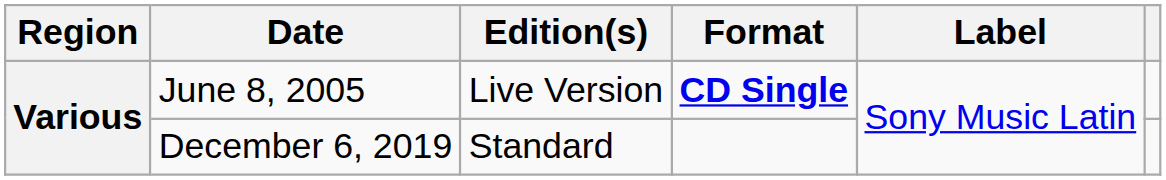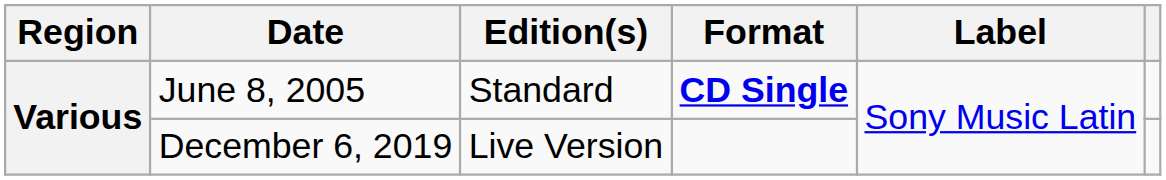 <table class="wikitable plainrowheaders">
 <tr>
 <th scope="col">Region</th>
 <th scope="col">Date</th>
 <th scope="col">Edition(s)</th>
 <th scope="col">Format</th>
 <th scope="col">Label</th>
 <th scope="col"></th>
 </tr>
 <tr>
 <th rowspan="2" scope="row">Various</th>
 <td>June 8, 2005</td>
-<td>Live Version</td>
+<td>Standard</td>
 <td><strong><a href='#'>CD Single</a></strong></td>
 <td rowspan="2"><a href='#'>Sony Music Latin</a></td>
 <td></td>
 </tr>
 <tr>
 <td>December 6, 2019</td>
-<td>Standard</td>
+<td>Live Version</td>
 <td></td>
 <td></td>
 </tr>
 </table>
